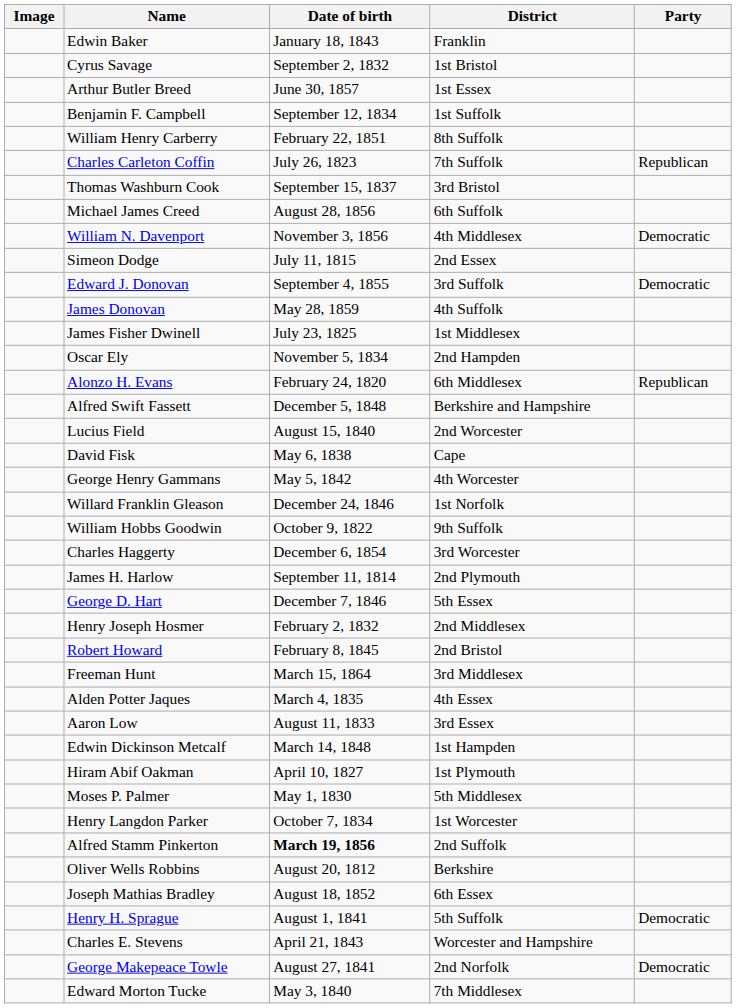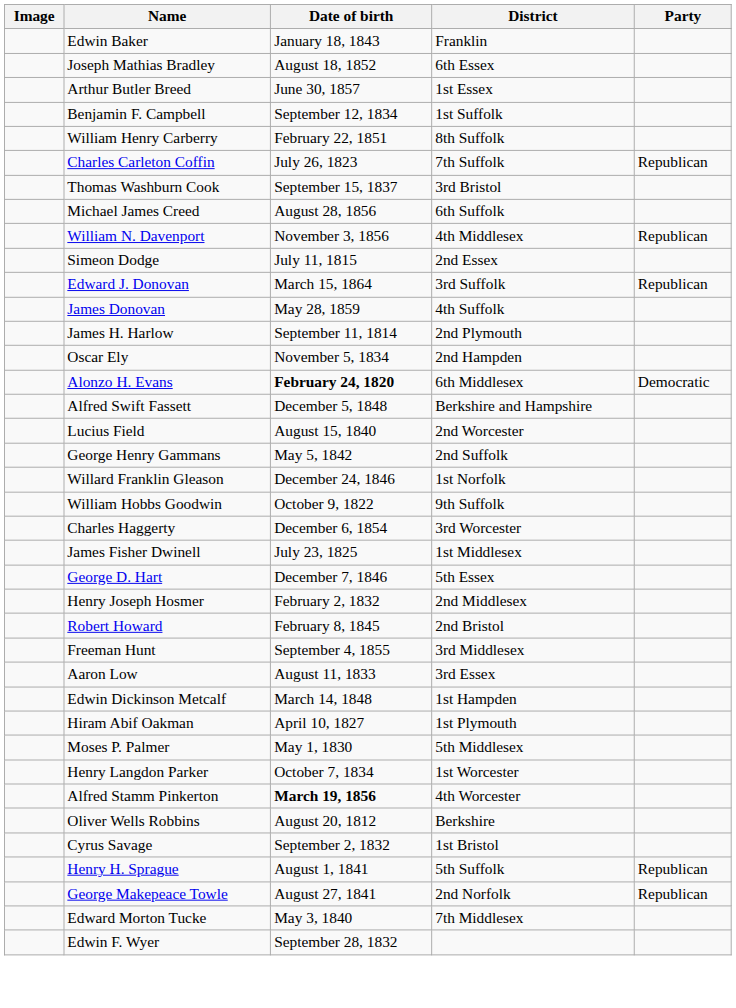 <table class='wikitable sortable' style="width:60%">
 <tr>
 <th>Image</th>
 <th>Name </th>
 <th data-sort-type=date>Date of birth </th>
 <th>District</th>
 <th>Party</th>
 </tr>
 <tr>
 <td></td>
 <td>Edwin Baker</td>
 <td>January 18, 1843</td>
 <td>Franklin</td>
 <td></td>
 </tr>
 <tr>
 <td></td>
-<td>Cyrus Savage</td>
-<td>September 2, 1832</td>
-<td>1st Bristol</td>
+<td>Joseph Mathias Bradley</td>
+<td>August 18, 1852</td>
+<td>6th Essex</td>
 <td></td>
 </tr>
 <tr>
 <td></td>
 <td>Arthur Butler Breed</td>
 <td>June 30, 1857</td>
 <td>1st Essex</td>
 <td></td>
 </tr>
 <tr>
 <td></td>
 <td>Benjamin F. Campbell</td>
 <td>September 12, 1834</td>
 <td>1st Suffolk</td>
 <td></td>
 </tr>
 <tr>
 <td></td>
 <td>William Henry Carberry</td>
 <td>February 22, 1851</td>
 <td>8th Suffolk</td>
 <td></td>
 </tr>
 <tr>
 <td></td>
 <td><a href='#'>Charles Carleton Coffin</a></td>
 <td>July 26, 1823</td>
 <td>7th Suffolk</td>
 <td>Republican</td>
 </tr>
 <tr>
 <td></td>
 <td>Thomas Washburn Cook</td>
 <td>September 15, 1837</td>
 <td>3rd Bristol</td>
 <td></td>
 </tr>
 <tr>
 <td></td>
 <td>Michael James Creed</td>
 <td>August 28, 1856</td>
 <td>6th Suffolk</td>
 <td></td>
 </tr>
 <tr>
 <td></td>
 <td><a href='#'>William N. Davenport</a></td>
 <td>November 3, 1856</td>
 <td>4th Middlesex</td>
-<td>Democratic</td>
+<td>Republican</td>
 </tr>
 <tr>
 <td></td>
 <td>Simeon Dodge</td>
 <td>July 11, 1815</td>
 <td>2nd Essex</td>
 <td></td>
 </tr>
 <tr>
 <td></td>
 <td><a href='#'>Edward J. Donovan</a></td>
-<td>September 4, 1855</td>
+<td>March 15, 1864</td>
 <td>3rd Suffolk</td>
-<td>Democratic</td>
+<td>Republican</td>
 </tr>
 <tr>
 <td></td>
 <td><a href='#'>James Donovan</a></td>
 <td>May 28, 1859</td>
 <td>4th Suffolk</td>
 <td></td>
 </tr>
 <tr>
 <td></td>
-<td>James Fisher Dwinell</td>
-<td>July 23, 1825</td>
-<td>1st Middlesex</td>
+<td>James H. Harlow</td>
+<td>September 11, 1814</td>
+<td>2nd Plymouth</td>
 <td></td>
 </tr>
 <tr>
 <td></td>
 <td>Oscar Ely</td>
 <td>November 5, 1834</td>
 <td>2nd Hampden</td>
 <td></td>
 </tr>
 <tr>
 <td></td>
 <td><a href='#'>Alonzo H. Evans</a></td>
-<td>February 24, 1820</td>
+<td><strong>February 24, 1820</strong></td>
 <td>6th Middlesex</td>
-<td>Republican</td>
+<td>Democratic</td>
 </tr>
 <tr>
 <td></td>
 <td>Alfred Swift Fassett</td>
 <td>December 5, 1848</td>
 <td>Berkshire and Hampshire</td>
 <td></td>
 </tr>
 <tr>
 <td></td>
 <td>Lucius Field</td>
 <td>August 15, 1840</td>
 <td>2nd Worcester</td>
 <td></td>
 </tr>
 <tr>
 <td></td>
-<td>David Fisk</td>
-<td>May 6, 1838</td>
-<td>Cape</td>
-<td></td>
-</tr>
-<tr>
-<td></td>
 <td>George Henry Gammans</td>
 <td>May 5, 1842</td>
-<td>4th Worcester</td>
+<td>2nd Suffolk</td>
 <td></td>
 </tr>
 <tr>
 <td></td>
 <td>Willard Franklin Gleason</td>
 <td>December 24, 1846</td>
 <td>1st Norfolk</td>
 <td></td>
 </tr>
 <tr>
 <td></td>
 <td>William Hobbs Goodwin</td>
 <td>October 9, 1822</td>
 <td>9th Suffolk</td>
 <td></td>
 </tr>
 <tr>
 <td></td>
 <td>Charles Haggerty</td>
 <td>December 6, 1854</td>
 <td>3rd Worcester</td>
 <td></td>
 </tr>
 <tr>
 <td></td>
-<td>James H. Harlow</td>
-<td>September 11, 1814</td>
-<td>2nd Plymouth</td>
+<td>James Fisher Dwinell</td>
+<td>July 23, 1825</td>
+<td>1st Middlesex</td>
 <td></td>
 </tr>
 <tr>
 <td></td>
 <td><a href='#'>George D. Hart</a></td>
 <td>December 7, 1846</td>
 <td>5th Essex</td>
 <td></td>
 </tr>
 <tr>
 <td></td>
 <td>Henry Joseph Hosmer</td>
 <td>February 2, 1832</td>
 <td>2nd Middlesex</td>
 <td></td>
 </tr>
 <tr>
 <td></td>
 <td><a href='#'>Robert Howard</a></td>
 <td>February 8, 1845</td>
 <td>2nd Bristol</td>
 <td></td>
 </tr>
 <tr>
 <td></td>
 <td>Freeman Hunt</td>
-<td>March 15, 1864</td>
+<td>September 4, 1855</td>
 <td>3rd Middlesex</td>
-<td></td>
-</tr>
-<tr>
-<td></td>
-<td>Alden Potter Jaques</td>
-<td>March 4, 1835</td>
-<td>4th Essex</td>
 <td></td>
 </tr>
 <tr>
 <td></td>
 <td>Aaron Low</td>
 <td>August 11, 1833</td>
 <td>3rd Essex</td>
 <td></td>
 </tr>
 <tr>
 <td></td>
 <td>Edwin Dickinson Metcalf</td>
 <td>March 14, 1848</td>
 <td>1st Hampden</td>
 <td></td>
 </tr>
 <tr>
 <td></td>
 <td>Hiram Abif Oakman</td>
 <td>April 10, 1827</td>
 <td>1st Plymouth</td>
 <td></td>
 </tr>
 <tr>
 <td></td>
 <td>Moses P. Palmer</td>
 <td>May 1, 1830</td>
 <td>5th Middlesex</td>
 <td></td>
 </tr>
 <tr>
 <td></td>
 <td>Henry Langdon Parker</td>
 <td>October 7, 1834</td>
 <td>1st Worcester</td>
 <td></td>
 </tr>
 <tr>
 <td></td>
 <td>Alfred Stamm Pinkerton</td>
 <td><strong>March 19, 1856</strong></td>
-<td>2nd Suffolk</td>
+<td>4th Worcester</td>
 <td></td>
 </tr>
 <tr>
 <td></td>
 <td>Oliver Wells Robbins</td>
 <td>August 20, 1812</td>
 <td>Berkshire</td>
 <td></td>
 </tr>
 <tr>
 <td></td>
-<td>Joseph Mathias Bradley</td>
-<td>August 18, 1852</td>
-<td>6th Essex</td>
+<td>Cyrus Savage</td>
+<td>September 2, 1832</td>
+<td>1st Bristol</td>
 <td></td>
 </tr>
 <tr>
 <td></td>
 <td><a href='#'>Henry H. Sprague</a></td>
 <td>August 1, 1841</td>
 <td>5th Suffolk</td>
-<td>Democratic</td>
-</tr>
-<tr>
-<td></td>
-<td>Charles E. Stevens</td>
-<td>April 21, 1843</td>
-<td>Worcester and Hampshire</td>
-<td></td>
+<td>Republican</td>
 </tr>
 <tr>
 <td></td>
 <td><a href='#'>George Makepeace Towle</a></td>
 <td>August 27, 1841</td>
 <td>2nd Norfolk</td>
-<td>Democratic</td>
+<td>Republican</td>
 </tr>
 <tr>
 <td></td>
 <td>Edward Morton Tucke</td>
 <td>May 3, 1840</td>
 <td>7th Middlesex</td>
 <td></td>
 </tr>
+<tr>
+<td></td>
+<td>Edwin F. Wyer</td>
+<td>September 28, 1832</td>
+<td></td>
+<td></td>
+</tr>
 </table>
